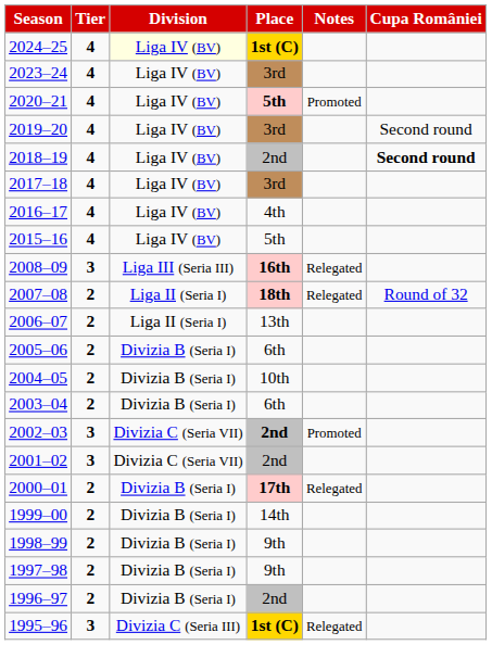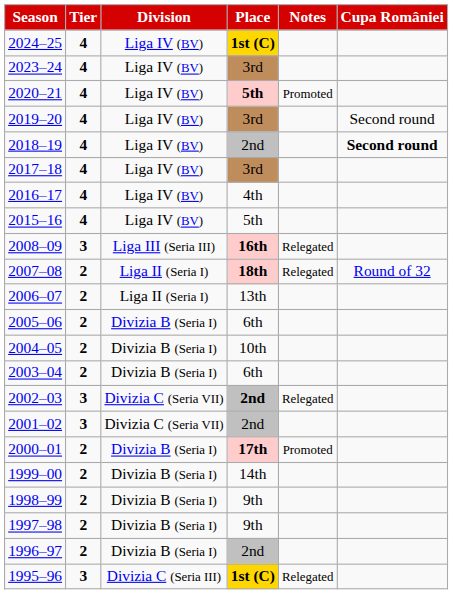 <table class="wikitable" style="text-align:center; font-size:90%">
 <tr>
 <th style="background:#d50000; color:white; text-align:center;">Season</th>
 <th style="background:#d50000; color:white; text-align:center;">Tier</th>
 <th style="background:#d50000; color:white; text-align:center;">Division</th>
 <th style="background:#d50000; color:white; text-align:center;">Place</th>
 <th style="background:#d50000; color:white; text-align:center;">Notes</th>
 <th style="background:#d50000; color:white; text-align:center;">Cupa României</th>
 </tr>
 <tr>
 <td><a href='#'>2024–25</a></td>
 <td><strong>4</strong></td>
-<td style="background: lightyellow;"><a href='#'>Liga IV</a> <small>(<a href='#'>BV</a>)</small></td>
+<td><a href='#'>Liga IV</a> <small>(<a href='#'>BV</a>)</small></td>
 <td align=center bgcolor=gold><strong>1st (C)</strong></td>
 <td></td>
 <td></td>
 </tr>
 <tr>
 <td><a href='#'>2023–24</a></td>
 <td><strong>4</strong></td>
 <td>Liga IV <small>(<a href='#'>BV</a>)</small></td>
 <td align=center bgcolor=#BF8D5B>3rd</td>
 <td></td>
 <td></td>
 </tr>
 <tr>
 <td><a href='#'>2020–21</a></td>
 <td><strong>4</strong></td>
 <td>Liga IV <small>(<a href='#'>BV</a>)</small></td>
 <td align=center bgcolor=FFCCCC><strong>5th</strong></td>
 <td><small>Promoted</small></td>
 <td></td>
 </tr>
 <tr>
 <td><a href='#'>2019–20</a></td>
 <td><strong>4</strong></td>
 <td>Liga IV <small>(<a href='#'>BV</a>)</small></td>
 <td align=center bgcolor=#BF8D5B>3rd</td>
 <td></td>
 <td>Second round</td>
 </tr>
 <tr>
 <td><a href='#'>2018–19</a></td>
 <td><strong>4</strong></td>
 <td>Liga IV <small>(<a href='#'>BV</a>)</small></td>
 <td align=center bgcolor=silver>2nd</td>
 <td></td>
 <td><strong>Second round</strong></td>
 </tr>
 <tr>
 <td><a href='#'>2017–18</a></td>
 <td><strong>4</strong></td>
 <td>Liga IV <small>(<a href='#'>BV</a>)</small></td>
 <td align=center bgcolor=#BF8D5B>3rd</td>
 <td></td>
 <td></td>
 </tr>
 <tr>
 <td><a href='#'>2016–17</a></td>
 <td><strong>4</strong></td>
 <td>Liga IV <small>(<a href='#'>BV</a>)</small></td>
 <td>4th</td>
 <td></td>
 <td></td>
 </tr>
 <tr>
 <td><a href='#'>2015–16</a></td>
 <td><strong>4</strong></td>
 <td>Liga IV <small>(<a href='#'>BV</a>)</small></td>
 <td>5th</td>
 <td></td>
 <td></td>
 </tr>
 <tr>
 <td><a href='#'>2008–09</a></td>
 <td><strong>3</strong></td>
 <td><a href='#'>Liga III</a> <small>(Seria III)</small></td>
 <td align=center bgcolor=FFCCCC><strong>16th</strong></td>
 <td><small>Relegated</small></td>
 <td></td>
 </tr>
 <tr>
 <td><a href='#'>2007–08</a></td>
 <td><strong>2</strong></td>
 <td><a href='#'>Liga II</a> <small>(Seria I)</small></td>
 <td align=center bgcolor=FFCCCC><strong>18th</strong></td>
 <td><small>Relegated</small></td>
 <td><a href='#'>Round of 32</a></td>
 </tr>
 <tr>
 <td><a href='#'>2006–07</a></td>
 <td><strong>2</strong></td>
 <td>Liga II <small>(Seria I)</small></td>
 <td>13th</td>
 <td></td>
 <td></td>
 </tr>
 <tr>
 <td><a href='#'>2005–06</a></td>
 <td><strong>2</strong></td>
 <td><a href='#'>Divizia B</a> <small>(Seria I)</small></td>
 <td>6th</td>
 <td></td>
 <td></td>
 </tr>
 <tr>
 <td><a href='#'>2004–05</a></td>
 <td><strong>2</strong></td>
 <td>Divizia B <small>(Seria I)</small></td>
 <td>10th</td>
 <td></td>
 <td></td>
 </tr>
 <tr>
 <td><a href='#'>2003–04</a></td>
 <td><strong>2</strong></td>
 <td>Divizia B <small>(Seria I)</small></td>
 <td>6th</td>
 <td></td>
 <td></td>
 </tr>
 <tr>
 <td><a href='#'>2002–03</a></td>
 <td><strong>3</strong></td>
 <td><a href='#'>Divizia C</a> <small>(Seria VII)</small></td>
 <td align=center bgcolor=silver><strong>2nd</strong></td>
-<td><small>Promoted</small></td>
+<td><small>Relegated</small></td>
 <td></td>
 </tr>
 <tr>
 <td><a href='#'>2001–02</a></td>
 <td><strong>3</strong></td>
 <td>Divizia C <small>(Seria VII)</small></td>
 <td align=center bgcolor=silver>2nd</td>
 <td></td>
 <td></td>
 </tr>
 <tr>
 <td><a href='#'>2000–01</a></td>
 <td><strong>2</strong></td>
 <td><a href='#'>Divizia B</a> <small>(Seria I)</small></td>
 <td align=center bgcolor=FFCCCC><strong>17th</strong></td>
-<td><small>Relegated</small></td>
+<td><small>Promoted</small></td>
 <td></td>
 </tr>
 <tr>
 <td><a href='#'>1999–00</a></td>
 <td><strong>2</strong></td>
 <td>Divizia B <small>(Seria I)</small></td>
 <td>14th</td>
 <td></td>
 <td></td>
 </tr>
 <tr>
 <td><a href='#'>1998–99</a></td>
 <td><strong>2</strong></td>
 <td>Divizia B <small>(Seria I)</small></td>
 <td>9th</td>
 <td></td>
 <td></td>
 </tr>
 <tr>
 <td><a href='#'>1997–98</a></td>
 <td><strong>2</strong></td>
 <td>Divizia B <small>(Seria I)</small></td>
 <td>9th</td>
 <td></td>
 <td></td>
 </tr>
 <tr>
 <td><a href='#'>1996–97</a></td>
 <td><strong>2</strong></td>
 <td>Divizia B <small>(Seria I)</small></td>
 <td align=center bgcolor=silver>2nd</td>
 <td></td>
 <td></td>
 </tr>
 <tr>
 <td><a href='#'>1995–96</a></td>
 <td><strong>3</strong></td>
 <td><a href='#'>Divizia C</a> <small>(Seria III)</small></td>
 <td align=center bgcolor=gold><strong>1st (C)</strong></td>
 <td><small>Relegated</small></td>
 <td></td>
 </tr>
 </table>
